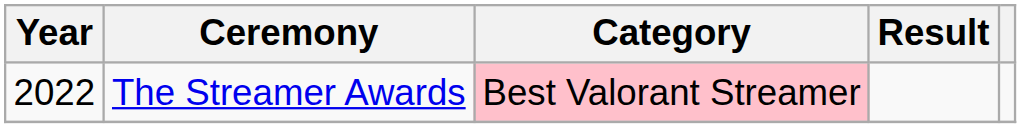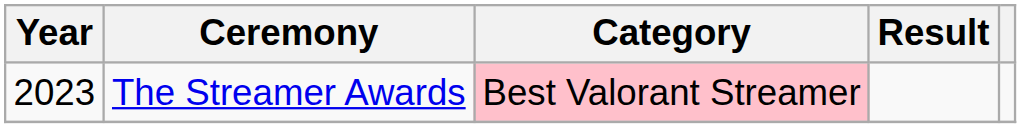 <table class="wikitable" style="text-align:center;">
 <tr>
 <th>Year</th>
 <th>Ceremony</th>
 <th>Category</th>
 <th>Result</th>
 <th></th>
 </tr>
 <tr>
-<td rowspan="1">2022</td>
+<td rowspan="1">2023</td>
 <td rowspan="1"><a href='#'>The Streamer Awards</a></td>
 <td style="background: pink;">Best Valorant Streamer</td>
 <td></td>
 <td rowspan="1"></td>
 </tr>
 <tr>
 </tr>
 </table>
